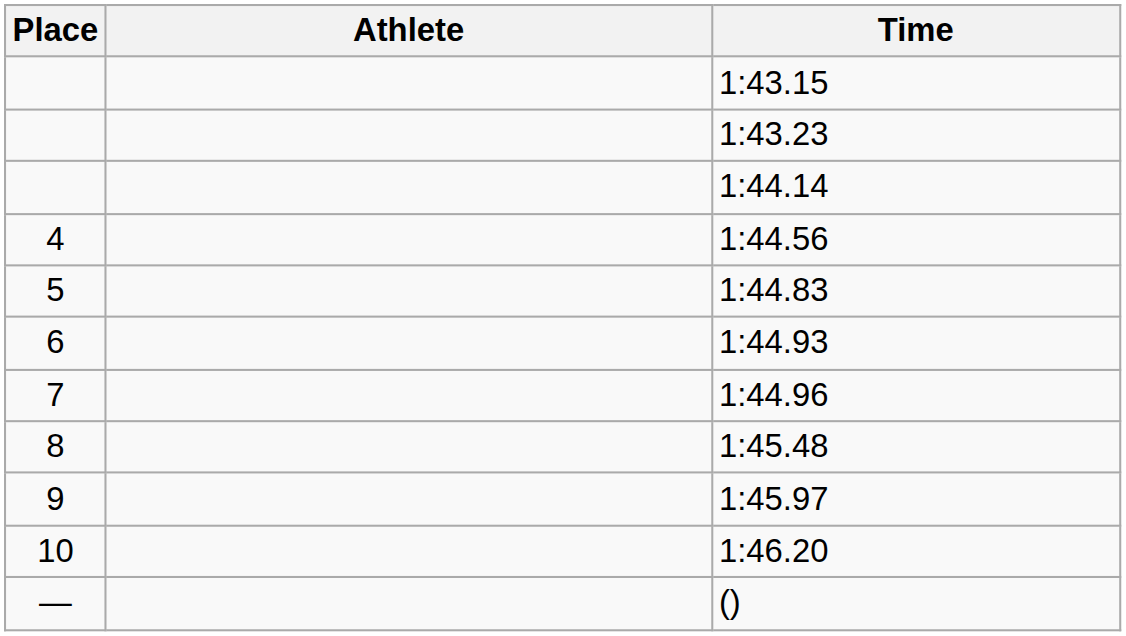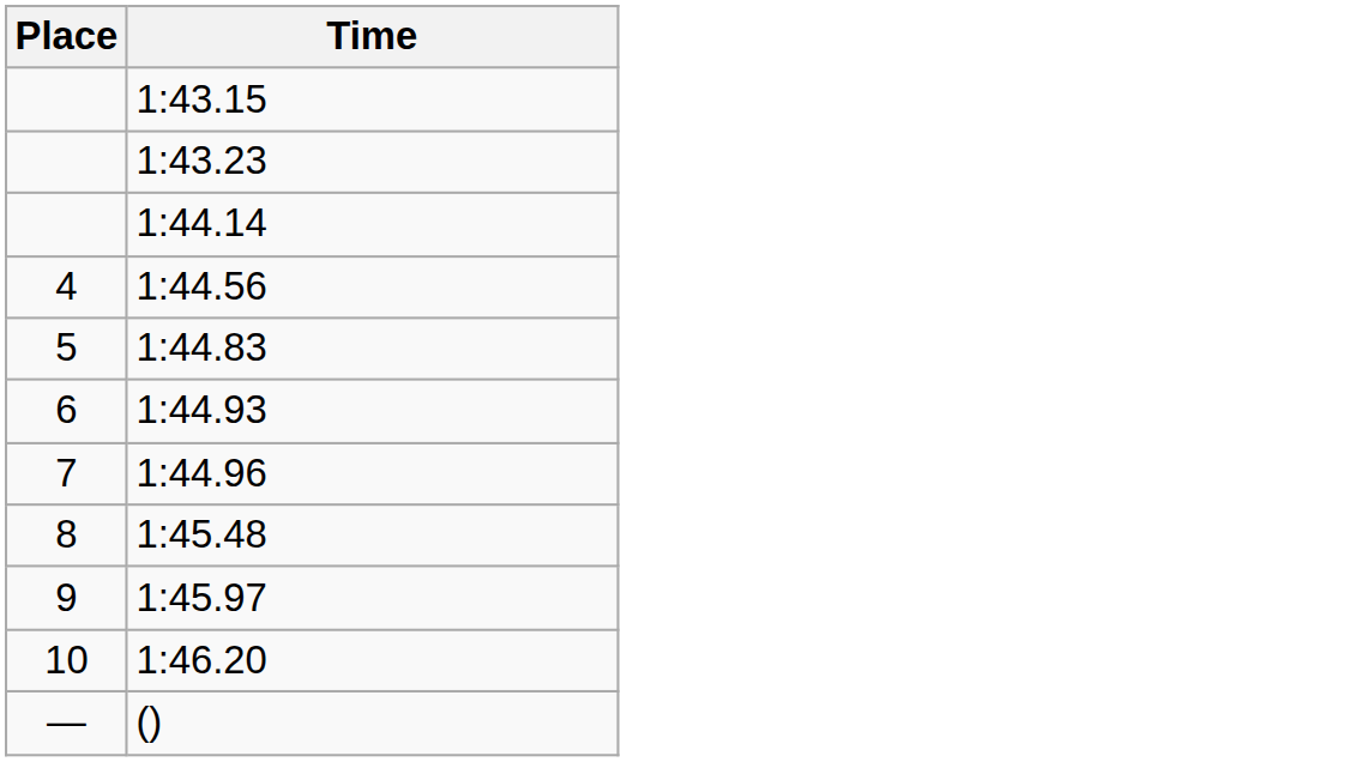 <table class=wikitable>
 <tr>
 <th>Place</th>
-<th style="width:18em">Athlete</th>
 <th style="width:12em">Time</th>
 </tr>
 <tr>
 <td align=center></td>
-<td></td>
 <td>1:43.15 </td>
 </tr>
 <tr>
 <td align=center></td>
-<td></td>
 <td>1:43.23 </td>
 </tr>
 <tr>
 <td align=center></td>
-<td></td>
 <td>1:44.14 </td>
 </tr>
 <tr>
 <td align=center>4</td>
-<td></td>
 <td>1:44.56 </td>
 </tr>
 <tr>
 <td align=center>5</td>
-<td></td>
 <td>1:44.83 </td>
 </tr>
 <tr>
 <td align=center>6</td>
-<td></td>
 <td>1:44.93 </td>
 </tr>
 <tr>
 <td align=center>7</td>
-<td></td>
 <td>1:44.96</td>
 </tr>
 <tr>
 <td align=center>8</td>
-<td></td>
 <td>1:45.48</td>
 </tr>
 <tr>
 <td align=center>9</td>
-<td></td>
 <td>1:45.97</td>
 </tr>
 <tr>
 <td align=center>10</td>
-<td></td>
 <td>1:46.20</td>
 </tr>
 <tr>
 <td align=center data-sort-value=11>—</td>
-<td></td>
 <td> ()</td>
 </tr>
 </table>
